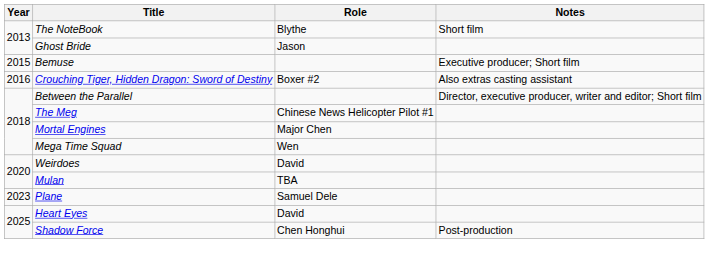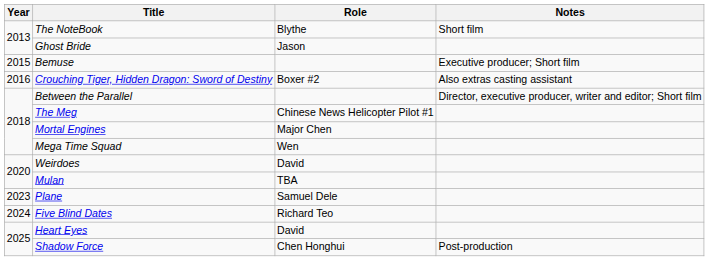 <table class="wikitable">
 <tr>
 <th>Year</th>
 <th>Title</th>
 <th>Role</th>
 <th>Notes</th>
 </tr>
 <tr>
 <td rowspan="2">2013</td>
 <td><em>The NoteBook</em></td>
 <td>Blythe</td>
 <td>Short film</td>
 </tr>
 <tr>
 <td><em>Ghost Bride</em></td>
 <td>Jason</td>
 <td></td>
 </tr>
 <tr>
 <td>2015</td>
 <td><em>Bemuse</em></td>
 <td></td>
 <td>Executive producer; Short film</td>
 </tr>
 <tr>
 <td>2016</td>
 <td><em><a href='#'>Crouching Tiger, Hidden Dragon: Sword of Destiny</a></em></td>
 <td>Boxer #2</td>
 <td>Also extras casting assistant</td>
 </tr>
 <tr>
 <td rowspan="4">2018</td>
 <td><em>Between the Parallel</em></td>
 <td></td>
 <td>Director, executive producer, writer and editor; Short film</td>
 </tr>
 <tr>
 <td><em><a href='#'>The Meg</a></em></td>
 <td>Chinese News Helicopter Pilot #1</td>
 <td></td>
 </tr>
 <tr>
 <td><em><a href='#'>Mortal Engines</a></em></td>
 <td>Major Chen</td>
 <td></td>
 </tr>
 <tr>
 <td><em>Mega Time Squad</em></td>
 <td>Wen</td>
 <td></td>
 </tr>
 <tr>
 <td rowspan="2">2020</td>
 <td><em>Weirdoes</em></td>
 <td>David</td>
 <td></td>
 </tr>
 <tr>
 <td><em><a href='#'>Mulan</a></em></td>
 <td>TBA</td>
 <td></td>
 </tr>
 <tr>
 <td>2023</td>
 <td><em><a href='#'>Plane</a></em></td>
 <td>Samuel Dele</td>
 <td></td>
 </tr>
 <tr>
+<td>2024</td>
+<td><em><a href='#'>Five Blind Dates</a></em></td>
+<td>Richard Teo</td>
+<td></td>
+</tr>
+<tr>
 <td rowspan="2">2025</td>
 <td><em><a href='#'>Heart Eyes</a></em></td>
 <td>David</td>
 <td></td>
 </tr>
 <tr>
 <td><em><a href='#'>Shadow Force</a></em></td>
 <td>Chen Honghui</td>
 <td>Post-production</td>
 </tr>
 </table>
